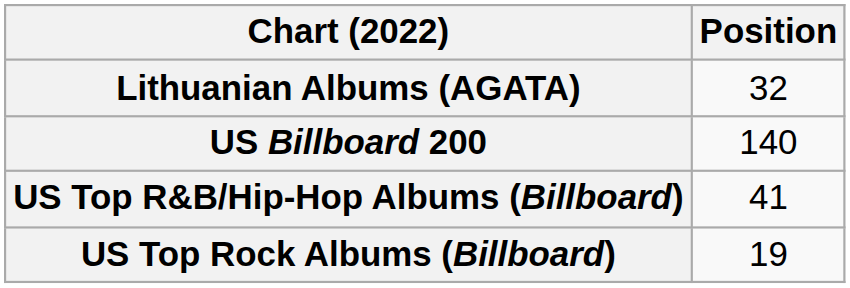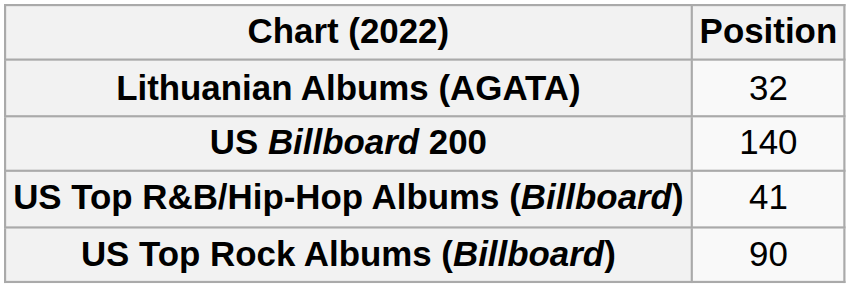 <table class="wikitable sortable plainrowheaders" style="text-align:center">
 <tr>
 <th scope="col">Chart (2022)</th>
 <th scope="col">Position</th>
 </tr>
 <tr>
 <th scope="row">Lithuanian Albums (AGATA)</th>
 <td>32</td>
 </tr>
 <tr>
 <th scope="row">US <em>Billboard</em> 200</th>
 <td>140</td>
 </tr>
 <tr>
 <th scope="row">US Top R&B/Hip-Hop Albums (<em>Billboard</em>)</th>
 <td>41</td>
 </tr>
 <tr>
 <th scope="row">US Top Rock Albums (<em>Billboard</em>)</th>
-<td>19</td>
+<td>90</td>
 </tr>
 </table>
